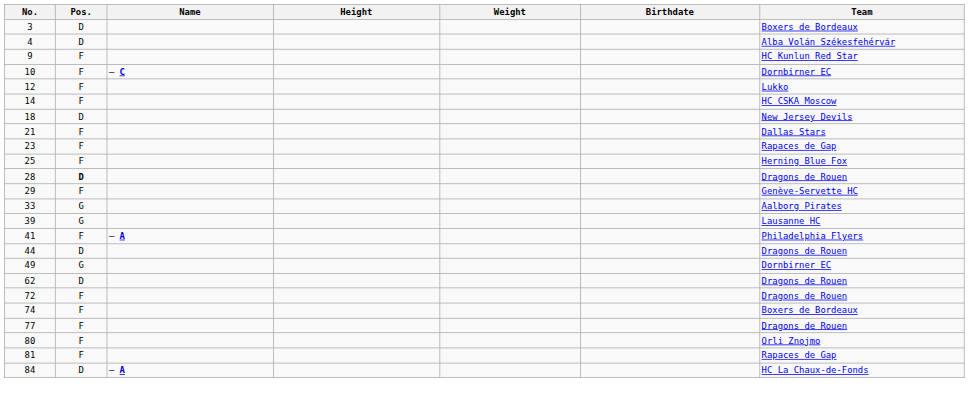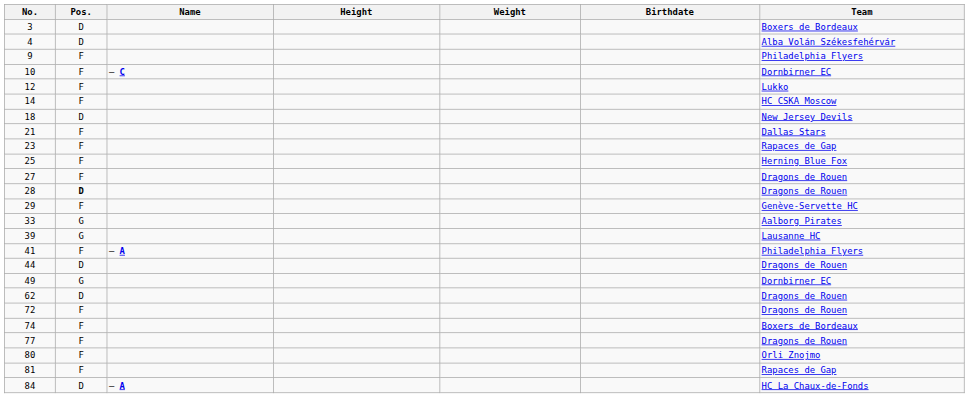 <table width="100%" class="wikitable sortable" style="font-size: 90%; text-align: center;">
 <tr>
 <th style="width:  4%;">No.</th>
 <th style="width:  4%;">Pos.</th>
 <th style="width: 13%;">Name</th>
 <th style="width: 13%;">Height</th>
 <th style="width: 11%;">Weight</th>
 <th style="width: 14%;">Birthdate</th>
 <th style="width: 16%;">Team</th>
 </tr>
 <tr>
 <td>3</td>
 <td>D</td>
 <td align=left></td>
 <td></td>
 <td></td>
 <td></td>
 <td style="text-align:left;"> <a href='#'>Boxers de Bordeaux</a></td>
 </tr>
 <tr>
 <td>4</td>
 <td>D</td>
 <td align=left></td>
 <td></td>
 <td></td>
 <td></td>
 <td style="text-align:left;"> <a href='#'>Alba Volán Székesfehérvár</a></td>
 </tr>
 <tr>
 <td>9</td>
 <td>F</td>
 <td align=left></td>
 <td></td>
 <td></td>
 <td></td>
-<td style="text-align:left;"> <a href='#'>HC Kunlun Red Star</a></td>
+<td style="text-align:left;"> <a href='#'>Philadelphia Flyers</a></td>
 </tr>
 <tr>
 <td>10</td>
 <td>F</td>
 <td align=left> – <strong><a href='#'>C</a></strong></td>
 <td></td>
 <td></td>
 <td></td>
 <td style="text-align:left;"> <a href='#'>Dornbirner EC</a></td>
 </tr>
 <tr>
 <td>12</td>
 <td>F</td>
 <td align=left></td>
 <td></td>
 <td></td>
 <td></td>
 <td style="text-align:left;"> <a href='#'>Lukko</a></td>
 </tr>
 <tr>
 <td>14</td>
 <td>F</td>
 <td align=left></td>
 <td></td>
 <td></td>
 <td></td>
 <td style="text-align:left;"> <a href='#'>HC CSKA Moscow</a></td>
 </tr>
 <tr>
 <td>18</td>
 <td>D</td>
 <td align=left></td>
 <td></td>
 <td></td>
 <td></td>
 <td style="text-align:left;"> <a href='#'>New Jersey Devils</a></td>
 </tr>
 <tr>
 <td>21</td>
 <td>F</td>
 <td align=left></td>
 <td></td>
 <td></td>
 <td></td>
 <td style="text-align:left;"> <a href='#'>Dallas Stars</a></td>
 </tr>
 <tr>
 <td>23</td>
 <td>F</td>
 <td align=left></td>
 <td></td>
 <td></td>
 <td></td>
 <td style="text-align:left;"> <a href='#'>Rapaces de Gap</a></td>
 </tr>
 <tr>
 <td>25</td>
 <td>F</td>
 <td align=left></td>
 <td></td>
 <td></td>
 <td></td>
 <td style="text-align:left;"> <a href='#'>Herning Blue Fox</a></td>
+</tr>
+<tr>
+<td>27</td>
+<td>F</td>
+<td align=left></td>
+<td></td>
+<td></td>
+<td></td>
+<td style="text-align:left;"> <a href='#'>Dragons de Rouen</a></td>
 </tr>
 <tr>
 <td>28</td>
 <td><strong>D</strong></td>
 <td align=left></td>
 <td></td>
 <td></td>
 <td></td>
 <td style="text-align:left;"> <a href='#'>Dragons de Rouen</a></td>
 </tr>
 <tr>
 <td>29</td>
 <td>F</td>
 <td align=left></td>
 <td></td>
 <td></td>
 <td></td>
 <td style="text-align:left;"> <a href='#'>Genève-Servette HC</a></td>
 </tr>
 <tr>
 <td>33</td>
 <td>G</td>
 <td align=left></td>
 <td></td>
 <td></td>
 <td></td>
 <td style="text-align:left;"> <a href='#'>Aalborg Pirates</a></td>
 </tr>
 <tr>
 <td>39</td>
 <td>G</td>
 <td align=left></td>
 <td></td>
 <td></td>
 <td></td>
 <td style="text-align:left;"> <a href='#'>Lausanne HC</a></td>
 </tr>
 <tr>
 <td>41</td>
 <td>F</td>
 <td align=left> – <strong><a href='#'>A</a></strong></td>
 <td></td>
 <td></td>
 <td></td>
 <td style="text-align:left;"> <a href='#'>Philadelphia Flyers</a></td>
 </tr>
 <tr>
 <td>44</td>
 <td>D</td>
 <td align=left></td>
 <td></td>
 <td></td>
 <td></td>
 <td style="text-align:left;"> <a href='#'>Dragons de Rouen</a></td>
 </tr>
 <tr>
 <td>49</td>
 <td>G</td>
 <td align=left></td>
 <td></td>
 <td></td>
 <td></td>
 <td style="text-align:left;"> <a href='#'>Dornbirner EC</a></td>
 </tr>
 <tr>
 <td>62</td>
 <td>D</td>
 <td align=left></td>
 <td></td>
 <td></td>
 <td></td>
 <td style="text-align:left;"> <a href='#'>Dragons de Rouen</a></td>
 </tr>
 <tr>
 <td>72</td>
 <td>F</td>
 <td align=left></td>
 <td></td>
 <td></td>
 <td></td>
 <td style="text-align:left;"> <a href='#'>Dragons de Rouen</a></td>
 </tr>
 <tr>
 <td>74</td>
 <td>F</td>
 <td align=left></td>
 <td></td>
 <td></td>
 <td></td>
 <td style="text-align:left;"> <a href='#'>Boxers de Bordeaux</a></td>
 </tr>
 <tr>
 <td>77</td>
 <td>F</td>
 <td align=left></td>
 <td></td>
 <td></td>
 <td></td>
 <td style="text-align:left;"> <a href='#'>Dragons de Rouen</a></td>
 </tr>
 <tr>
 <td>80</td>
 <td>F</td>
 <td align=left></td>
 <td></td>
 <td></td>
 <td></td>
 <td style="text-align:left;"> <a href='#'>Orli Znojmo</a></td>
 </tr>
 <tr>
 <td>81</td>
 <td>F</td>
 <td align=left></td>
 <td></td>
 <td></td>
 <td></td>
 <td style="text-align:left;"> <a href='#'>Rapaces de Gap</a></td>
 </tr>
 <tr>
 <td>84</td>
 <td>D</td>
 <td align=left> – <strong><a href='#'>A</a></strong></td>
 <td></td>
 <td></td>
 <td></td>
 <td style="text-align:left;"> <a href='#'>HC La Chaux-de-Fonds</a></td>
 </tr>
 </table>
